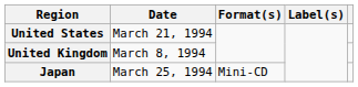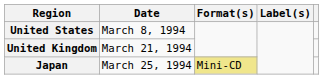 <table class="wikitable plainrowheaders">
 <tr>
 <th scope="col">Region</th>
 <th scope="col">Date</th>
 <th scope="col">Format(s)</th>
 <th scope="col">Label(s)</th>
 <th scope="col"></th>
 </tr>
 <tr>
 <th scope="row">United States</th>
-<td>March 21, 1994</td>
+<td>March 8, 1994</td>
 <td rowspan="2"></td>
 <td rowspan="3"></td>
 <td></td>
 </tr>
 <tr>
 <th scope="row">United Kingdom</th>
-<td>March 8, 1994</td>
+<td>March 21, 1994</td>
 <td></td>
 </tr>
 <tr>
 <th scope="row">Japan</th>
 <td>March 25, 1994</td>
-<td>Mini-CD</td>
+<td style="background: khaki;">Mini-CD</td>
 <td></td>
 </tr>
 </table>
